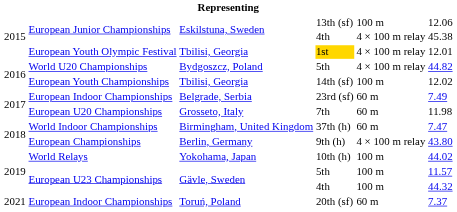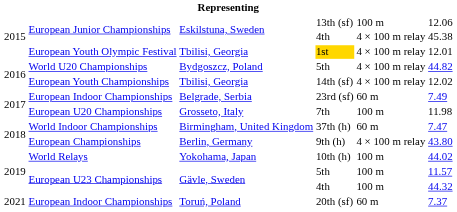 <table>
 <tr>
 <th colspan="6">Representing </th>
 </tr>
 <tr>
 <td rowspan=3>2015</td>
 <td rowspan=2><a href='#'>European Junior Championships</a></td>
 <td rowspan=2><a href='#'>Eskilstuna, Sweden</a></td>
 <td>13th (sf)</td>
 <td>100 m</td>
 <td>12.06</td>
 </tr>
 <tr>
 <td>4th</td>
 <td>4 × 100 m relay</td>
 <td>45.38</td>
 </tr>
 <tr>
 <td><a href='#'>European Youth Olympic Festival</a></td>
 <td><a href='#'>Tbilisi, Georgia</a></td>
 <td bgcolor=gold>1st</td>
 <td>4 × 100 m relay</td>
 <td>12.01</td>
 </tr>
 <tr>
 <td rowspan=2>2016</td>
 <td><a href='#'>World U20 Championships</a></td>
 <td><a href='#'>Bydgoszcz, Poland</a></td>
 <td>5th</td>
 <td>4 × 100 m relay</td>
 <td><a href='#'>44.82</a></td>
 </tr>
 <tr>
 <td><a href='#'>European Youth Championships</a></td>
 <td><a href='#'>Tbilisi, Georgia</a></td>
 <td>14th (sf)</td>
-<td>100 m</td>
+<td>4 × 100 m relay</td>
 <td>12.02</td>
 </tr>
 <tr>
 <td rowspan=2>2017</td>
 <td><a href='#'>European Indoor Championships</a></td>
 <td><a href='#'>Belgrade, Serbia</a></td>
 <td>23rd (sf)</td>
 <td>60 m</td>
 <td><a href='#'>7.49</a></td>
 </tr>
 <tr>
 <td><a href='#'>European U20 Championships</a></td>
 <td><a href='#'>Grosseto, Italy</a></td>
 <td>7th</td>
-<td>60 m</td>
+<td>100 m</td>
 <td>11.98</td>
 </tr>
 <tr>
 <td rowspan=2>2018</td>
 <td><a href='#'>World Indoor Championships</a></td>
 <td><a href='#'>Birmingham, United Kingdom</a></td>
 <td>37th (h)</td>
 <td>60 m</td>
 <td><a href='#'>7.47</a></td>
 </tr>
 <tr>
 <td><a href='#'>European Championships</a></td>
 <td><a href='#'>Berlin, Germany</a></td>
 <td>9th (h)</td>
 <td>4 × 100 m relay</td>
 <td><a href='#'>43.80</a></td>
 </tr>
 <tr>
 <td rowspan=3>2019</td>
 <td><a href='#'>World Relays</a></td>
 <td><a href='#'>Yokohama, Japan</a></td>
 <td>10th (h)</td>
 <td>100 m</td>
 <td><a href='#'>44.02</a></td>
 </tr>
 <tr>
 <td rowspan=2><a href='#'>European U23 Championships</a></td>
 <td rowspan=2><a href='#'>Gävle, Sweden</a></td>
 <td>5th</td>
 <td>100 m</td>
 <td><a href='#'>11.57</a></td>
 </tr>
 <tr>
 <td>4th</td>
 <td>100 m</td>
 <td><a href='#'>44.32</a></td>
 </tr>
 <tr>
 <td>2021</td>
 <td><a href='#'>European Indoor Championships</a></td>
 <td><a href='#'>Toruń, Poland</a></td>
 <td>20th (sf)</td>
 <td>60 m</td>
 <td><a href='#'>7.37</a></td>
 </tr>
 </table>
